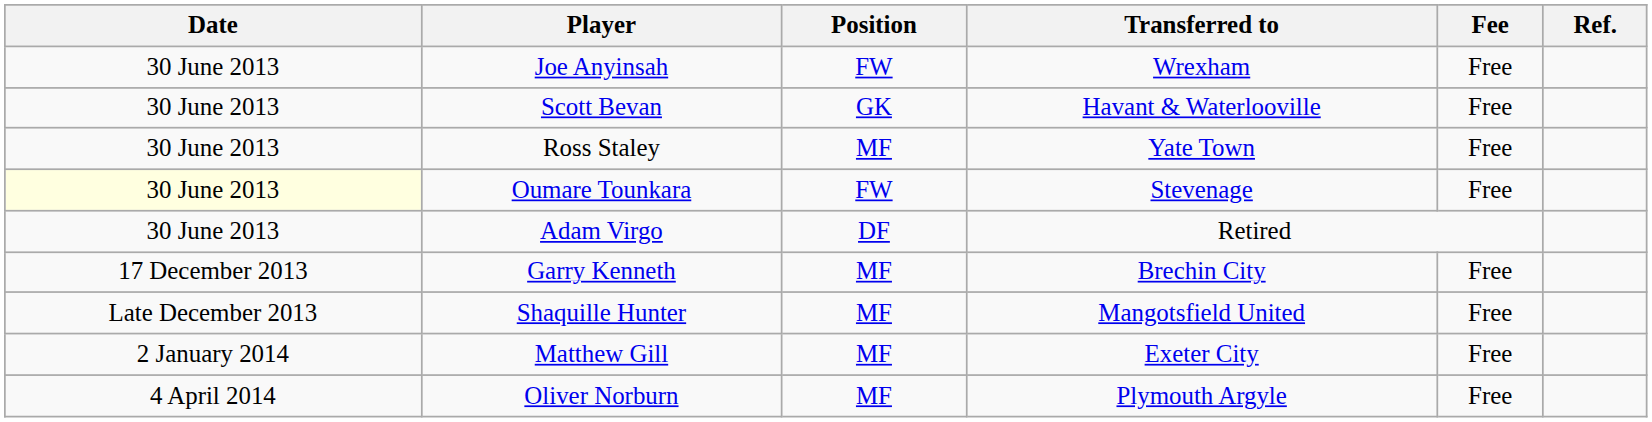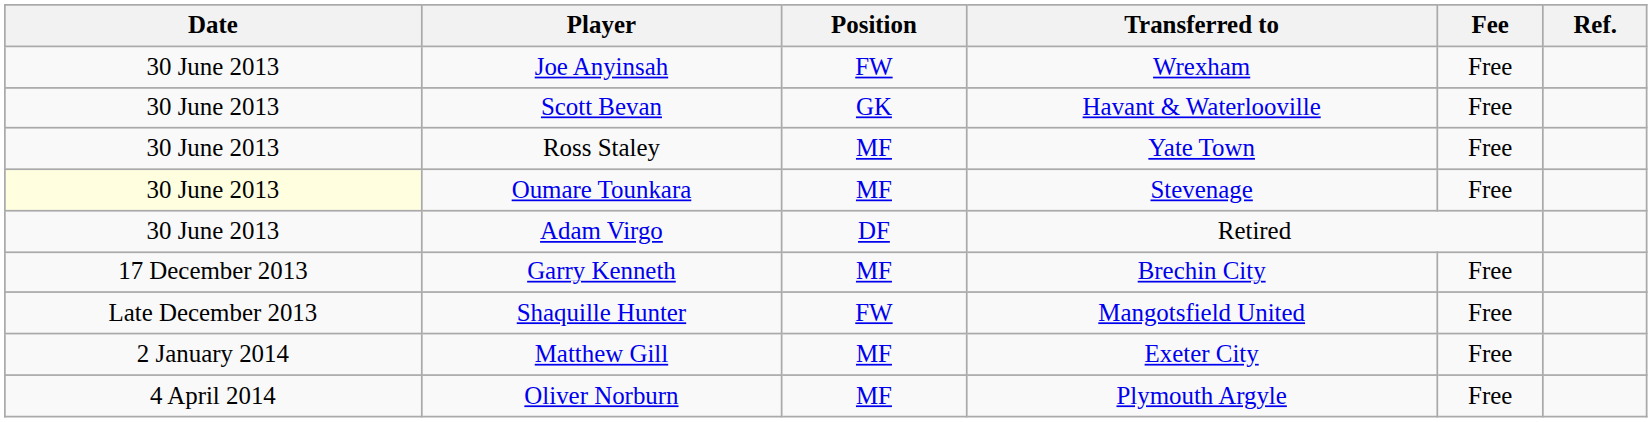 <table class="wikitable"  style="text-align:center; font-size:90%; width:60%;">
 <tr>
 <th>Date</th>
 <th>Player</th>
 <th>Position</th>
 <th>Transferred to</th>
 <th>Fee</th>
 <th>Ref.</th>
 </tr>
 <tr>
 <td>30 June 2013</td>
 <td><a href='#'>Joe Anyinsah</a></td>
 <td><a href='#'>FW</a></td>
 <td><a href='#'>Wrexham</a></td>
 <td>Free</td>
 <td></td>
 </tr>
 <tr>
 <td>30 June 2013</td>
 <td><a href='#'>Scott Bevan</a></td>
 <td><a href='#'>GK</a></td>
 <td><a href='#'>Havant & Waterlooville</a></td>
 <td>Free</td>
 <td></td>
 </tr>
 <tr>
 <td>30 June 2013</td>
 <td>Ross Staley</td>
 <td><a href='#'>MF</a></td>
 <td><a href='#'>Yate Town</a></td>
 <td>Free</td>
 <td></td>
 </tr>
 <tr>
 <td style="background: lightyellow;">30 June 2013</td>
 <td><a href='#'>Oumare Tounkara</a></td>
-<td><a href='#'>FW</a></td>
+<td><a href='#'>MF</a></td>
 <td><a href='#'>Stevenage</a></td>
 <td>Free</td>
 <td></td>
 </tr>
 <tr>
 <td>30 June 2013</td>
 <td><a href='#'>Adam Virgo</a></td>
 <td><a href='#'>DF</a></td>
 <td colspan="2">Retired</td>
 <td></td>
 </tr>
 <tr>
 <td>17 December 2013</td>
 <td><a href='#'>Garry Kenneth</a></td>
 <td><a href='#'>MF</a></td>
 <td><a href='#'>Brechin City</a></td>
 <td>Free</td>
 <td></td>
 </tr>
 <tr>
 <td>Late December 2013</td>
 <td><a href='#'>Shaquille Hunter</a></td>
-<td><a href='#'>MF</a></td>
+<td><a href='#'>FW</a></td>
 <td><a href='#'>Mangotsfield United</a></td>
 <td>Free</td>
 <td></td>
 </tr>
 <tr>
 <td>2 January 2014</td>
 <td><a href='#'>Matthew Gill</a></td>
 <td><a href='#'>MF</a></td>
 <td><a href='#'>Exeter City</a></td>
 <td>Free</td>
 <td></td>
 </tr>
 <tr>
 <td>4 April 2014</td>
 <td><a href='#'>Oliver Norburn</a></td>
 <td><a href='#'>MF</a></td>
 <td><a href='#'>Plymouth Argyle</a></td>
 <td>Free</td>
 <td></td>
 </tr>
 </table>
